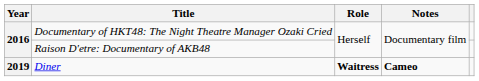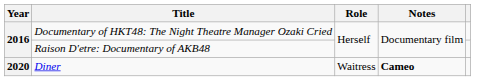 <table class="wikitable plainrowheaders sortable">
 <tr>
 <th scope="col">Year</th>
 <th scope="col">Title</th>
 <th scope="col">Role</th>
 <th scope="col">Notes</th>
 <th scope="col" class="unsortable"></th>
 </tr>
 <tr>
 <th scope="row" rowspan="2">2016</th>
 <td><em>Documentary of HKT48: The Night Theatre Manager Ozaki Cried</em></td>
 <td rowspan="2">Herself</td>
 <td rowspan="2">Documentary film</td>
 <td style="text-align:center"></td>
 </tr>
 <tr>
 <td><em>Raison D'etre: Documentary of AKB48</em></td>
 <td style="text-align:center"></td>
 </tr>
 <tr>
-<th scope="row">2019</th>
+<th scope="row">2020</th>
 <td><em><a href='#'>Diner</a></em></td>
-<td><strong>Waitress</strong></td>
+<td>Waitress</td>
 <td><strong>Cameo</strong></td>
 <td style="text-align:center"></td>
 </tr>
 </table>
